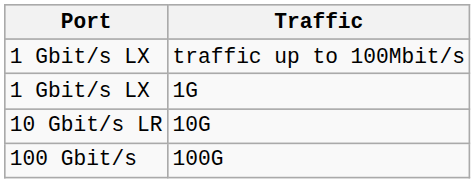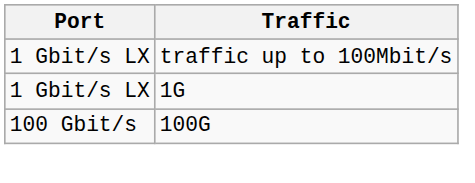 <table class="wikitable">
 <tr>
 <th>Port</th>
 <th>Traffic</th>
 </tr>
 <tr>
 <td>1 Gbit/s LX</td>
 <td>traffic up to 100Mbit/s</td>
 </tr>
 <tr>
 <td>1 Gbit/s LX</td>
 <td>1G</td>
 </tr>
 <tr>
-<td>10 Gbit/s LR</td>
-<td>10G</td>
-</tr>
-<tr>
 <td>100 Gbit/s</td>
 <td>100G</td>
 </tr>
 </table>
